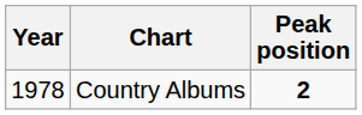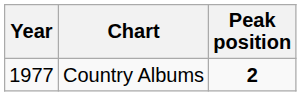 <table class="wikitable" style="text-align: center;">
 <tr>
 <th>Year</th>
 <th>Chart</th>
 <th>Peak<br>position</th>
 </tr>
 <tr>
-<td>1978</td>
+<td>1977</td>
 <td>Country Albums</td>
 <td><strong>2</strong></td>
 </tr>
 </table>
